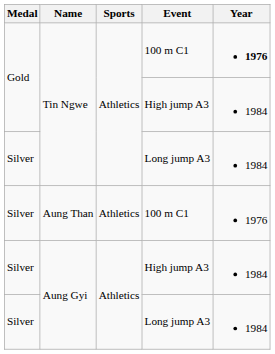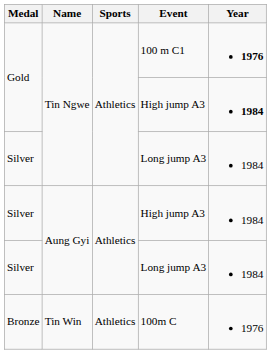 <table class="wikitable sortable"  style="font-size:95%">
 <tr>
 <th>Medal</th>
 <th>Name</th>
 <th>Sports</th>
 <th>Event</th>
 <th>Year</th>
 </tr>
 <tr>
 <td rowspan="2">Gold</td>
 <td rowspan="3">Tin Ngwe</td>
 <td rowspan="3">Athletics</td>
 <td>100 m C1</td>
 <td><strong><br><ul><li>1976</li></ul></strong></td>
 </tr>
 <tr>
 <td>High jump A3</td>
-<td><br><ul><li>1984</li></ul></td>
+<td><strong><br><ul><li>1984</li></ul></strong></td>
 </tr>
 <tr>
 <td>Silver</td>
 <td>Long jump A3</td>
 <td><br><ul><li>1984</li></ul></td>
-</tr>
-<tr>
-<td>Silver</td>
-<td>Aung Than</td>
-<td>Athletics</td>
-<td>100 m C1</td>
-<td><br><ul><li>1976</li></ul></td>
 </tr>
 <tr>
 <td>Silver</td>
 <td rowspan="2">Aung Gyi</td>
 <td rowspan="2">Athletics</td>
 <td>High jump A3</td>
 <td><br><ul><li>1984</li></ul></td>
 </tr>
 <tr>
 <td>Silver</td>
 <td>Long jump A3</td>
 <td><br><ul><li>1984</li></ul></td>
 </tr>
+<tr>
+<td> Bronze</td>
+<td>Tin Win</td>
+<td>Athletics</td>
+<td>100m C</td>
+<td><br><ul><li>1976</li></ul></td>
+</tr>
 </table>
